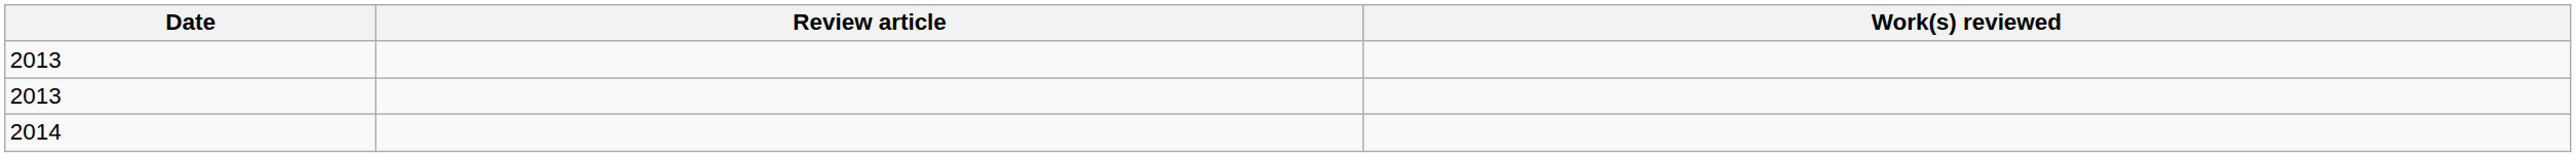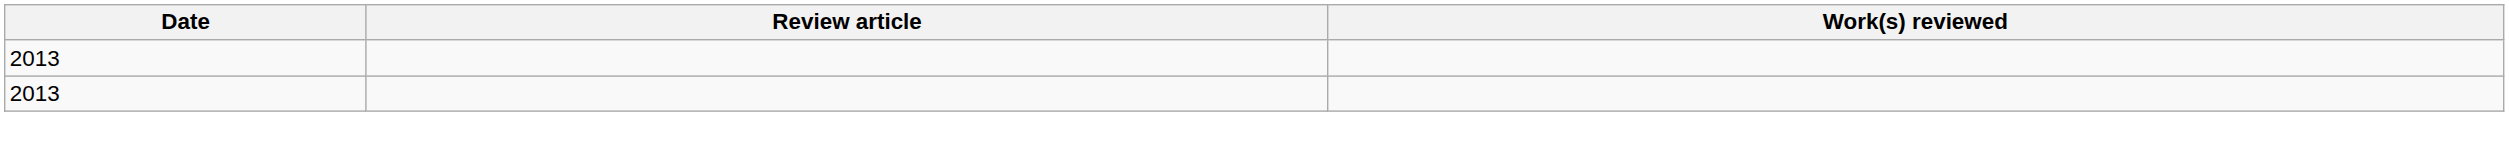 <table class='wikitable sortable' width='90%'>
 <tr>
 <th>Date</th>
 <th class='unsortable'>Review article</th>
 <th class='unsortable'>Work(s) reviewed</th>
 </tr>
 <tr>
 <td>2013</td>
 <td></td>
 <td></td>
 </tr>
 <tr>
 <td>2013</td>
 <td></td>
 <td></td>
 </tr>
-<tr>
-<td>2014</td>
-<td></td>
-<td></td>
-</tr>
 </table>
